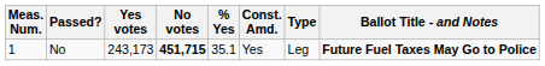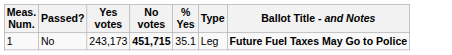 <table class="wikitable sortable">
 <tr>
 <th>Meas.<br>Num.</th>
 <th>Passed?</th>
 <th>Yes<br>votes</th>
 <th>No<br>votes</th>
 <th>%<br>Yes</th>
-<th>Const.<br>Amd.</th>
 <th>Type</th>
 <th>Ballot Title - <em>and Notes</em></th>
 </tr>
 <tr>
 <td>1</td>
 <td>No</td>
 <td>243,173</td>
 <td><strong>451,715</strong></td>
 <td>35.1</td>
-<td>Yes</td>
 <td>Leg</td>
 <td><strong>Future Fuel Taxes May Go to Police</strong></td>
 </tr>
 </table>
